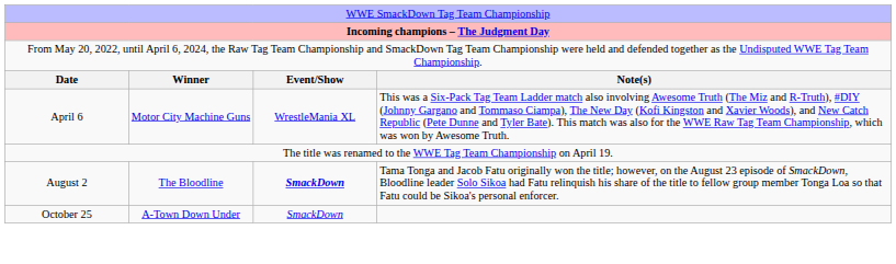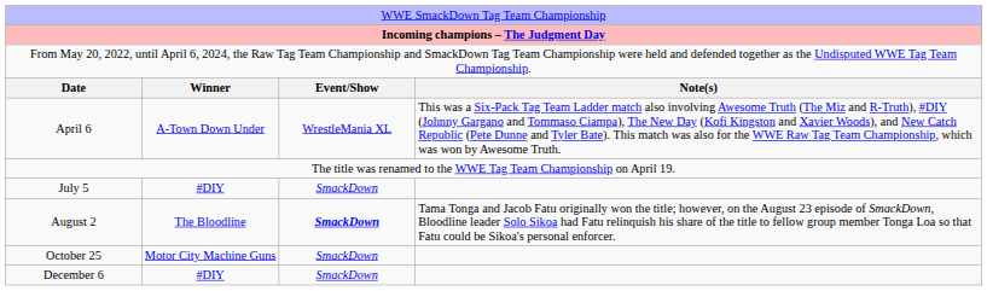 <table class="wikitable" style="text-align:center; width:100%;">
 <tr style="background:#BBF;">
 <td colspan="4" style="text-align: center;"><a href='#'>WWE SmackDown Tag Team Championship</a></td>
 </tr>
 <tr style="background:#FBB;">
 <td colspan="4" style="text-align: center;"><strong>Incoming champions – <a href='#'>The Judgment Day</a> </strong></td>
 </tr>
 <tr>
 <td colspan=4>From May 20, 2022, until April 6, 2024, the Raw Tag Team Championship and SmackDown Tag Team Championship were held and defended together as the <a href='#'>Undisputed WWE Tag Team Championship</a>.</td>
 </tr>
 <tr>
 <th width=14%>Date</th>
 <th width=14%>Winner</th>
 <th width=14%>Event/Show</th>
 <th width=58%>Note(s)</th>
 </tr>
 <tr>
 <td>April 6</td>
-<td><a href='#'>Motor City Machine Guns</a><br></td>
+<td><a href='#'>A-Town Down Under</a><br></td>
 <td><a href='#'>WrestleMania XL</a><br></td>
 <td align="left">This was a <a href='#'>Six-Pack Tag Team Ladder match</a> also involving <a href='#'>Awesome Truth</a> (<a href='#'>The Miz</a> and <a href='#'>R-Truth</a>), <a href='#'>#DIY</a> (<a href='#'>Johnny Gargano</a> and <a href='#'>Tommaso Ciampa</a>), <a href='#'>The New Day</a> (<a href='#'>Kofi Kingston</a> and <a href='#'>Xavier Woods</a>), and <a href='#'>New Catch Republic</a> (<a href='#'>Pete Dunne</a> and <a href='#'>Tyler Bate</a>). This match was also for the <a href='#'>WWE Raw Tag Team Championship</a>, which was won by Awesome Truth.</td>
 </tr>
 <tr>
 <td colspan="4">The title was renamed to the <a href='#'>WWE Tag Team Championship</a> on April 19.</td>
+</tr>
+<tr>
+<td>July 5</td>
+<td><a href='#'>#DIY</a><br></td>
+<td><em><a href='#'>SmackDown</a></em></td>
+<td></td>
 </tr>
 <tr>
 <td>August 2</td>
 <td><a href='#'>The Bloodline</a><br></td>
 <td><strong><em><a href='#'>SmackDown</a></em></strong></td>
 <td align=left>Tama Tonga and Jacob Fatu originally won the title; however, on the August 23 episode of <em>SmackDown</em>, Bloodline leader <a href='#'>Solo Sikoa</a> had Fatu relinquish his share of the title to fellow group member Tonga Loa so that Fatu could be Sikoa's personal enforcer.</td>
 </tr>
 <tr>
 <td>October 25</td>
-<td><a href='#'>A-Town Down Under</a><br></td>
+<td><a href='#'>Motor City Machine Guns</a><br></td>
+<td><em><a href='#'>SmackDown</a></em></td>
+<td></td>
+</tr>
+<tr>
+<td>December 6</td>
+<td><a href='#'>#DIY</a><br></td>
 <td><em><a href='#'>SmackDown</a></em></td>
 <td></td>
 </tr>
 </table>
